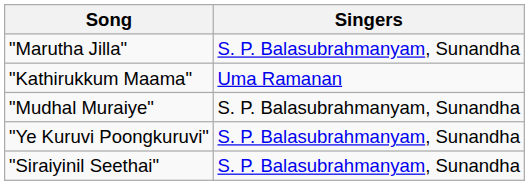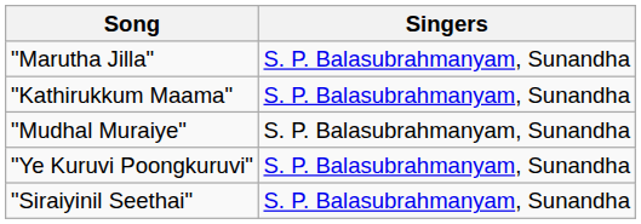 <table class="wikitable" style="font-size: 95%;">
 <tr>
 <th>Song</th>
 <th>Singers</th>
 </tr>
 <tr>
 <td>"Marutha Jilla"</td>
 <td><a href='#'>S. P. Balasubrahmanyam</a>, Sunandha</td>
 </tr>
 <tr>
 <td>"Kathirukkum Maama"</td>
-<td><a href='#'>Uma Ramanan</a></td>
+<td><a href='#'>S. P. Balasubrahmanyam</a>, Sunandha</td>
 </tr>
 <tr>
 <td>"Mudhal Muraiye"</td>
 <td>S. P. Balasubrahmanyam, Sunandha</td>
 </tr>
 <tr>
 <td>"Ye Kuruvi Poongkuruvi"</td>
 <td><a href='#'>S. P. Balasubrahmanyam</a>, Sunandha</td>
 </tr>
 <tr>
 <td>"Siraiyinil Seethai"</td>
 <td><a href='#'>S. P. Balasubrahmanyam</a>, Sunandha</td>
 </tr>
 </table>
